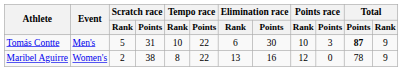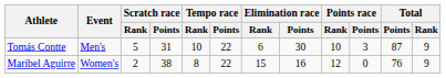 <table class="wikitable" style="font-size:90%;">
 <tr>
 <th rowspan=2>Athlete</th>
 <th rowspan=2>Event</th>
 <th colspan=2>Scratch race</th>
 <th colspan=2>Tempo race</th>
 <th colspan=2>Elimination race</th>
 <th colspan=2>Points race</th>
 <th colspan=2>Total</th>
 </tr>
 <tr style="font-size:95%">
 <th>Rank</th>
 <th>Points</th>
 <th>Rank</th>
 <th>Points</th>
 <th>Rank</th>
 <th>Points</th>
 <th>Rank</th>
 <th>Points</th>
 <th>Points</th>
 <th>Rank</th>
 </tr>
 <tr style="text-align:center">
 <td style="text-align:left"><a href='#'>Tomás Contte</a></td>
 <td style="text-align:left"><a href='#'>Men's</a></td>
 <td>5</td>
 <td>31</td>
 <td>10</td>
 <td>22</td>
 <td>6</td>
 <td>30</td>
 <td>10</td>
 <td>3</td>
-<td><strong>87</strong></td>
+<td>87</td>
 <td>9</td>
 </tr>
 <tr style="text-align:center">
 <td style="text-align:left"><a href='#'>Maribel Aguirre</a></td>
 <td style="text-align:left"><a href='#'>Women's</a></td>
 <td>2</td>
 <td>38</td>
 <td>8</td>
 <td>22</td>
-<td>13</td>
+<td>15</td>
 <td>16</td>
 <td>12</td>
 <td>0</td>
-<td>78</td>
+<td>76</td>
 <td>9</td>
 </tr>
 </table>
